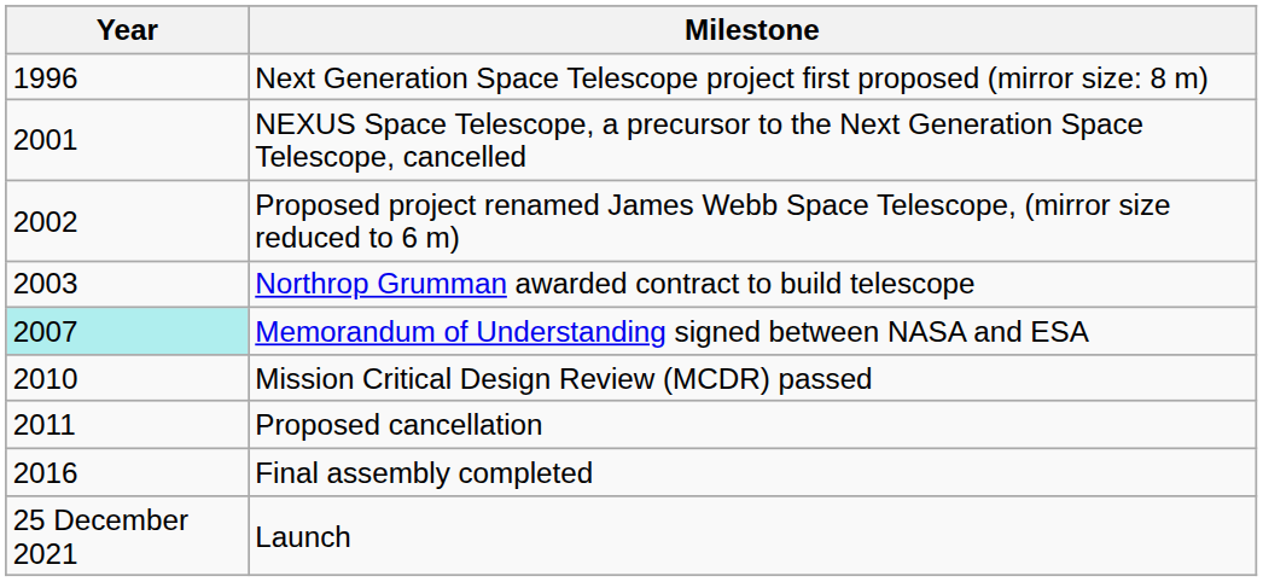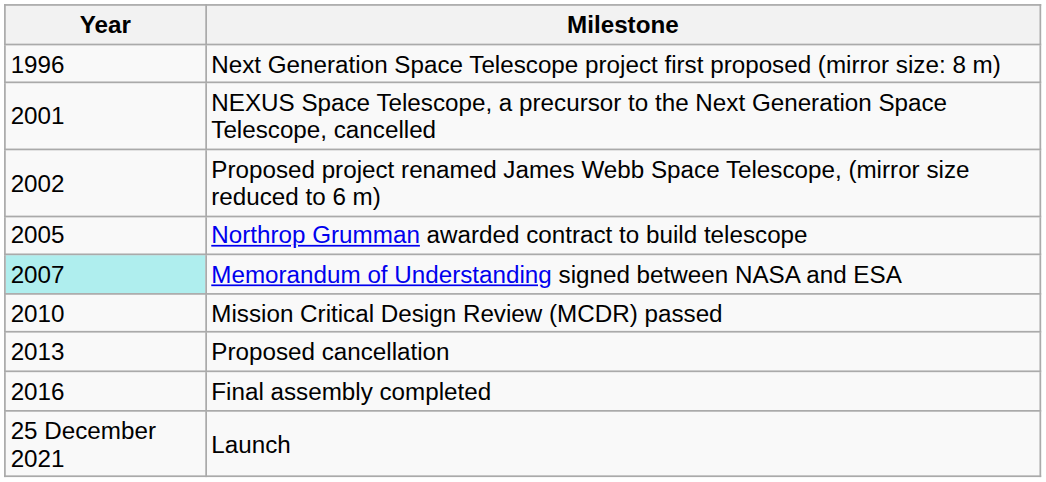 <table class=wikitable style="float:right; margin-left:0.5em; font-size:88%;">
 <tr>
 <th>Year</th>
 <th>Milestone</th>
 </tr>
 <tr>
 <td>1996</td>
 <td>Next Generation Space Telescope project first proposed (mirror size: 8 m)</td>
 </tr>
 <tr>
 <td>2001</td>
 <td>NEXUS Space Telescope, a precursor to the Next Generation Space Telescope, cancelled</td>
 </tr>
 <tr>
 <td>2002</td>
 <td>Proposed project renamed James Webb Space Telescope, (mirror size reduced to 6 m)</td>
 </tr>
 <tr>
-<td>2003</td>
+<td>2005</td>
 <td><a href='#'>Northrop Grumman</a> awarded contract to build telescope</td>
 </tr>
 <tr>
 <td style="background: paleturquoise;">2007</td>
 <td><a href='#'>Memorandum of Understanding</a> signed between NASA and ESA</td>
 </tr>
 <tr>
 <td>2010</td>
 <td>Mission Critical Design Review (MCDR) passed</td>
 </tr>
 <tr>
-<td>2011</td>
+<td>2013</td>
 <td>Proposed cancellation</td>
 </tr>
 <tr>
 <td>2016</td>
 <td>Final assembly completed</td>
 </tr>
 <tr>
 <td>25 December 2021</td>
 <td>Launch</td>
 </tr>
 </table>
